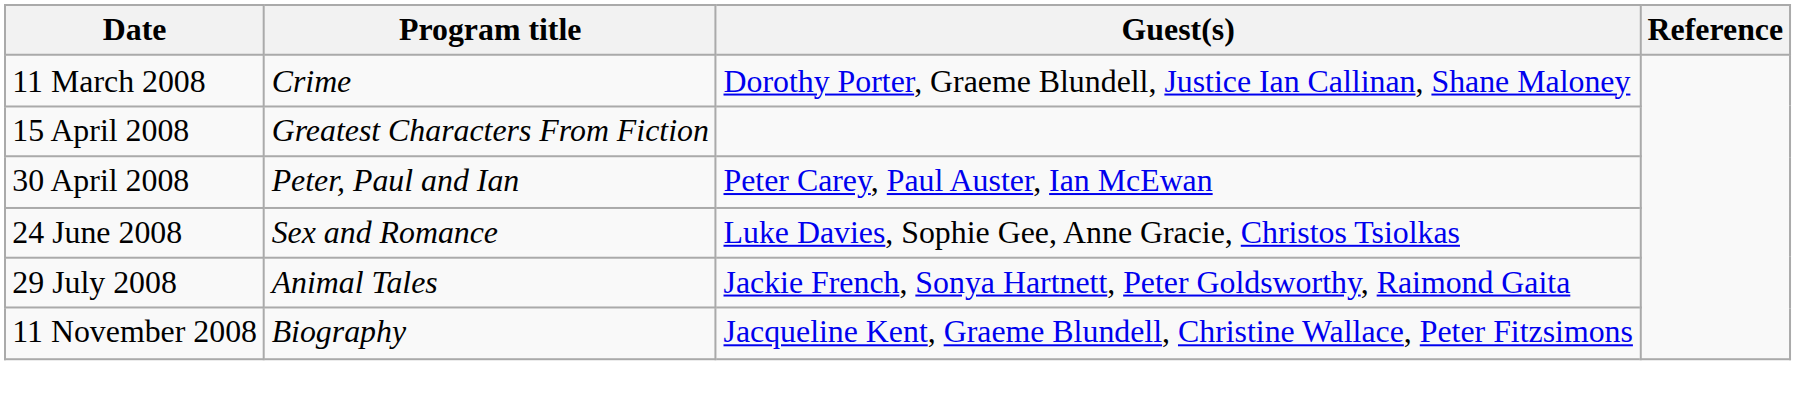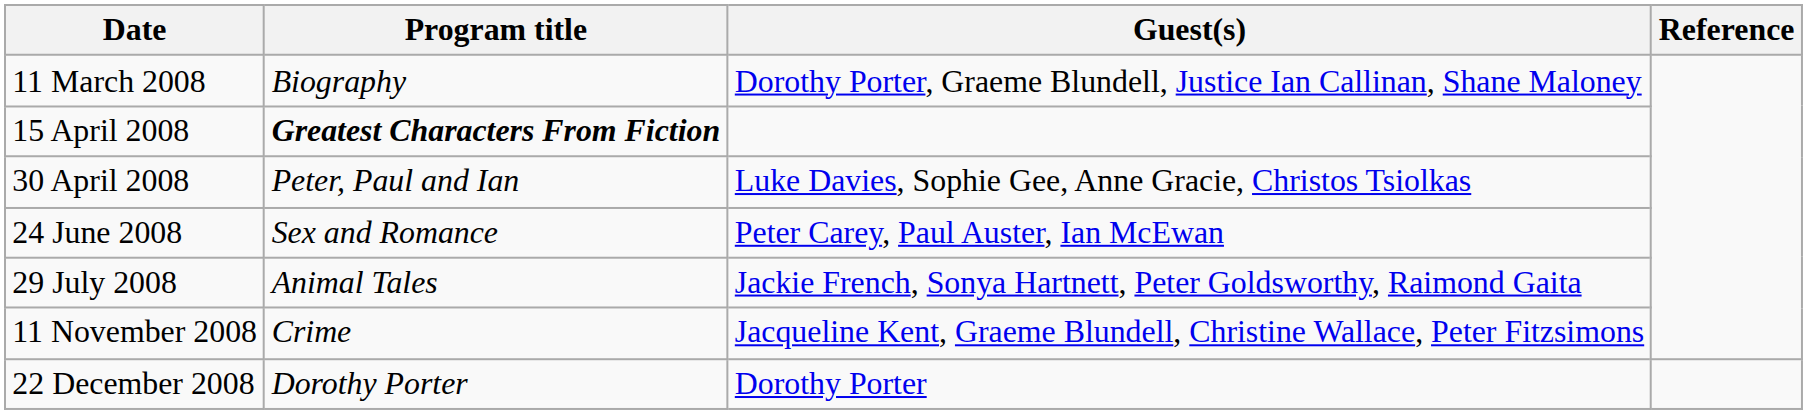 <table class="wikitable">
 <tr>
 <th>Date</th>
 <th>Program title</th>
 <th>Guest(s)</th>
 <th>Reference</th>
 </tr>
 <tr>
 <td>11 March 2008</td>
-<td><em>Crime</em></td>
+<td><em>Biography</em></td>
 <td><a href='#'>Dorothy Porter</a>, Graeme Blundell, <a href='#'>Justice Ian Callinan</a>, <a href='#'>Shane Maloney</a></td>
 <td rowspan=6></td>
 </tr>
 <tr>
 <td>15 April 2008</td>
-<td><em>Greatest Characters From Fiction</em></td>
+<td><strong><em>Greatest Characters From Fiction</em></strong></td>
 <td></td>
 </tr>
 <tr>
 <td>30 April 2008</td>
 <td><em>Peter, Paul and Ian</em></td>
-<td><a href='#'>Peter Carey</a>, <a href='#'>Paul Auster</a>, <a href='#'>Ian McEwan</a></td>
+<td><a href='#'>Luke Davies</a>, Sophie Gee, Anne Gracie, <a href='#'>Christos Tsiolkas</a></td>
 </tr>
 <tr>
 <td>24 June 2008</td>
 <td><em>Sex and Romance</em></td>
-<td><a href='#'>Luke Davies</a>, Sophie Gee, Anne Gracie, <a href='#'>Christos Tsiolkas</a></td>
+<td><a href='#'>Peter Carey</a>, <a href='#'>Paul Auster</a>, <a href='#'>Ian McEwan</a></td>
 </tr>
 <tr>
 <td>29 July 2008</td>
 <td><em>Animal Tales</em></td>
 <td><a href='#'>Jackie French</a>, <a href='#'>Sonya Hartnett</a>, <a href='#'>Peter Goldsworthy</a>, <a href='#'>Raimond Gaita</a></td>
 </tr>
 <tr>
 <td>11 November 2008</td>
-<td><em>Biography</em></td>
+<td><em>Crime</em></td>
 <td><a href='#'>Jacqueline Kent</a>, <a href='#'>Graeme Blundell</a>, <a href='#'>Christine Wallace</a>, <a href='#'>Peter Fitzsimons</a></td>
 </tr>
+<tr>
+<td>22 December 2008</td>
+<td><em>Dorothy Porter</em></td>
+<td><a href='#'>Dorothy Porter</a></td>
+<td></td>
+</tr>
 </table>
